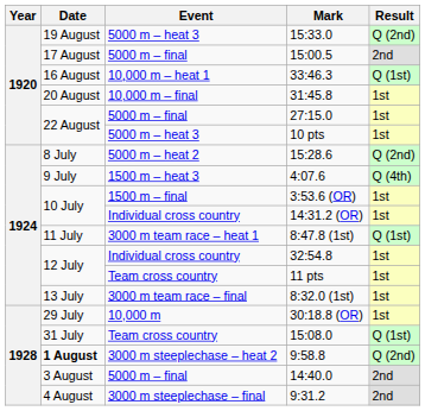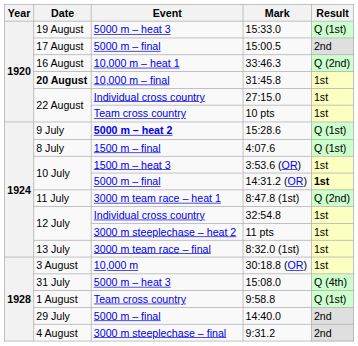 <table class="wikitable" width="75%" style="text-align: left; font-size: 95%; max-width: 500px;">
 <tr>
 <th>Year</th>
 <th>Date</th>
 <th>Event</th>
 <th>Mark</th>
 <th>Result</th>
 </tr>
 <tr>
 <th rowspan="6">1920</th>
 <td>19 August</td>
 <td><a href='#'>5000 m – heat 3</a></td>
 <td>15:33.0</td>
-<td style="background:#ccffcc">Q (2nd)</td>
+<td style="background:#ccffcc">Q (1st)</td>
 </tr>
 <tr>
 <td>17 August</td>
 <td><a href='#'>5000 m – final</a></td>
 <td>15:00.5</td>
 <td style="background:#dfdfdf">2nd</td>
 </tr>
 <tr>
 <td>16 August</td>
 <td><a href='#'>10,000 m – heat 1</a></td>
 <td>33:46.3</td>
-<td style="background:#ccffcc">Q (1st)</td>
+<td style="background:#ccffcc">Q (2nd)</td>
 </tr>
 <tr>
-<td>20 August</td>
+<td><strong>20 August</strong></td>
 <td><a href='#'>10,000 m – final</a></td>
 <td>31:45.8</td>
 <td style="background:#fbffbf">1st</td>
 </tr>
 <tr>
 <td rowspan="2">22 August</td>
-<td><a href='#'>5000 m – final</a></td>
+<td><a href='#'>Individual cross country</a></td>
 <td>27:15.0</td>
 <td style="background:#fbffbf">1st</td>
 </tr>
 <tr>
-<td><a href='#'>5000 m – heat 3</a></td>
+<td><a href='#'>Team cross country</a></td>
 <td>10 pts</td>
 <td style="background:#fbffbf">1st</td>
 </tr>
 <tr>
 <th rowspan="8">1924</th>
-<td>8 July</td>
-<td><a href='#'>5000 m – heat 2</a></td>
+<td>9 July</td>
+<td><strong><a href='#'>5000 m – heat 2</a></strong></td>
 <td>15:28.6</td>
-<td style="background:#ccffcc">Q (2nd)</td>
+<td style="background:#ccffcc">Q (1st)</td>
 </tr>
 <tr>
-<td>9 July</td>
-<td><a href='#'>1500 m – heat 3</a></td>
+<td>8 July</td>
+<td><a href='#'>1500 m – final</a></td>
 <td>4:07.6</td>
-<td style="background:#ccffcc">Q (4th)</td>
+<td style="background:#ccffcc">Q (1st)</td>
 </tr>
 <tr>
 <td rowspan="2">10 July</td>
-<td><a href='#'>1500 m – final</a></td>
+<td><a href='#'>1500 m – heat 3</a></td>
 <td>3:53.6 (<a href='#'>OR</a>)</td>
 <td style="background:#fbffbf">1st</td>
 </tr>
 <tr>
-<td><a href='#'>Individual cross country</a></td>
+<td><a href='#'>5000 m – final</a></td>
 <td>14:31.2 (<a href='#'>OR</a>)</td>
-<td style="background:#fbffbf">1st</td>
+<td style="background:#fbffbf"><strong>1st</strong></td>
 </tr>
 <tr>
 <td>11 July</td>
 <td><a href='#'>3000 m team race – heat 1</a></td>
 <td>8:47.8 (1st)</td>
-<td style="background:#ccffcc">Q (1st)</td>
+<td style="background:#ccffcc">Q (2nd)</td>
 </tr>
 <tr>
 <td rowspan="2">12 July</td>
 <td><a href='#'>Individual cross country</a></td>
 <td>32:54.8</td>
 <td style="background:#fbffbf">1st</td>
 </tr>
 <tr>
-<td><a href='#'>Team cross country</a></td>
+<td><a href='#'>3000 m steeplechase – heat 2</a></td>
 <td>11 pts</td>
 <td style="background:#fbffbf">1st</td>
 </tr>
 <tr>
 <td>13 July</td>
 <td><a href='#'>3000 m team race – final</a></td>
 <td>8:32.0 (1st)</td>
 <td style="background:#fbffbf">1st</td>
 </tr>
 <tr>
 <th rowspan="5">1928</th>
-<td>29 July</td>
+<td>3 August</td>
 <td><a href='#'>10,000 m</a></td>
 <td>30:18.8 (<a href='#'>OR</a>)</td>
 <td style="background:#fbffbf">1st</td>
 </tr>
 <tr>
 <td>31 July</td>
+<td><a href='#'>5000 m – heat 3</a></td>
+<td>15:08.0</td>
+<td style="background:#ccffcc">Q (4th)</td>
+</tr>
+<tr>
+<td>1 August</td>
 <td><a href='#'>Team cross country</a></td>
-<td>15:08.0</td>
+<td>9:58.8</td>
 <td style="background:#ccffcc">Q (1st)</td>
 </tr>
 <tr>
-<td><strong>1 August</strong></td>
-<td><a href='#'>3000 m steeplechase – heat 2</a></td>
-<td>9:58.8</td>
-<td style="background:#ccffcc">Q (2nd)</td>
-</tr>
-<tr>
-<td>3 August</td>
+<td>29 July</td>
 <td><a href='#'>5000 m – final</a></td>
 <td>14:40.0</td>
 <td style="background:#dfdfdf">2nd</td>
 </tr>
 <tr>
 <td>4 August</td>
 <td><a href='#'>3000 m steeplechase – final</a></td>
 <td>9:31.2</td>
 <td style="background:#dfdfdf">2nd</td>
 </tr>
 </table>
